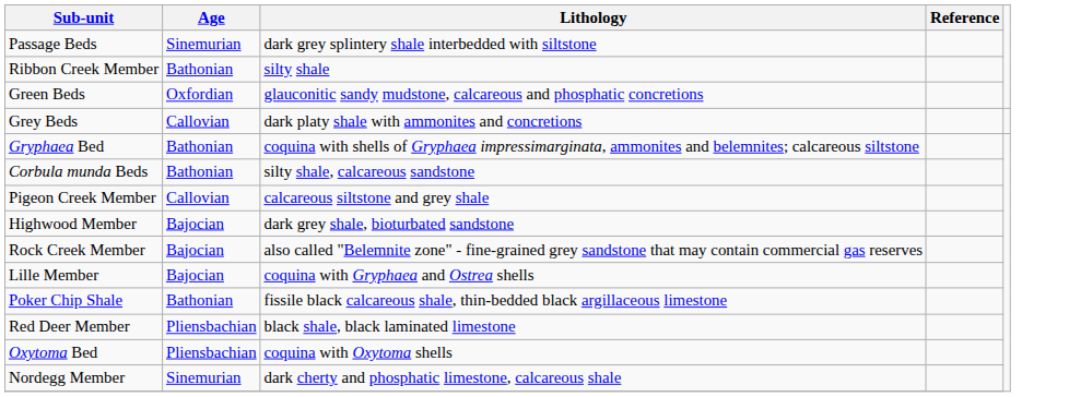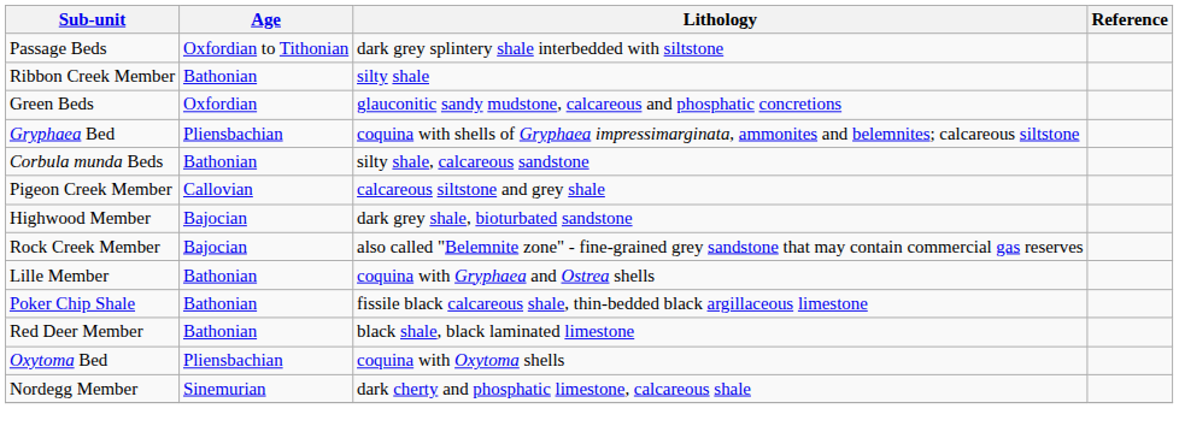 <table class="wikitable">
 <tr>
 <th><a href='#'>Sub-unit</a></th>
 <th><a href='#'>Age</a></th>
 <th>Lithology</th>
 <th>Reference</th>
 </tr>
 <tr>
 <td>Passage Beds</td>
-<td><a href='#'>Sinemurian</a></td>
+<td><a href='#'>Oxfordian</a> to <a href='#'>Tithonian</a></td>
 <td>dark grey splintery <a href='#'>shale</a> interbedded with <a href='#'>siltstone</a></td>
 <td></td>
 </tr>
 <tr>
 <td>Ribbon Creek Member</td>
 <td><a href='#'>Bathonian</a></td>
 <td><a href='#'>silty</a> <a href='#'>shale</a></td>
 <td></td>
 </tr>
 <tr>
 <td>Green Beds</td>
 <td><a href='#'>Oxfordian</a></td>
 <td><a href='#'>glauconitic</a> <a href='#'>sandy</a> <a href='#'>mudstone</a>, <a href='#'>calcareous</a> and <a href='#'>phosphatic</a> <a href='#'>concretions</a></td>
 <td></td>
 </tr>
 <tr>
-<td>Grey Beds</td>
-<td><a href='#'>Callovian</a></td>
-<td>dark platy <a href='#'>shale</a> with <a href='#'>ammonites</a> and <a href='#'>concretions</a></td>
-<td></td>
-<td></td>
-</tr>
-<tr>
 <td><em><a href='#'>Gryphaea</a></em> Bed</td>
-<td><a href='#'>Bathonian</a></td>
+<td><a href='#'>Pliensbachian</a></td>
 <td><a href='#'>coquina</a> with shells of <em><a href='#'>Gryphaea</a> impressimarginata</em>, <a href='#'>ammonites</a> and <a href='#'>belemnites</a>; calcareous <a href='#'>siltstone</a></td>
 <td></td>
 </tr>
 <tr>
 <td><em>Corbula munda</em> Beds</td>
 <td><a href='#'>Bathonian</a></td>
 <td>silty <a href='#'>shale</a>, <a href='#'>calcareous</a> <a href='#'>sandstone</a></td>
 <td></td>
 </tr>
 <tr>
 <td>Pigeon Creek Member</td>
 <td><a href='#'>Callovian</a></td>
 <td><a href='#'>calcareous</a> <a href='#'>siltstone</a> and grey <a href='#'>shale</a></td>
 <td></td>
 </tr>
 <tr>
 <td>Highwood Member</td>
 <td><a href='#'>Bajocian</a></td>
 <td>dark grey <a href='#'>shale</a>, <a href='#'>bioturbated</a> <a href='#'>sandstone</a></td>
 <td></td>
 </tr>
 <tr>
 <td>Rock Creek Member</td>
 <td><a href='#'>Bajocian</a></td>
 <td>also called "<a href='#'>Belemnite</a> zone" - fine-grained grey <a href='#'>sandstone</a> that may contain commercial <a href='#'>gas</a> reserves</td>
 <td></td>
 </tr>
 <tr>
 <td>Lille Member</td>
-<td><a href='#'>Bajocian</a></td>
+<td><a href='#'>Bathonian</a></td>
 <td><a href='#'>coquina</a> with <em><a href='#'>Gryphaea</a></em> and <em><a href='#'>Ostrea</a></em> shells</td>
 <td></td>
 </tr>
 <tr>
 <td><a href='#'>Poker Chip Shale</a></td>
 <td><a href='#'>Bathonian</a></td>
 <td>fissile black <a href='#'>calcareous</a> <a href='#'>shale</a>, thin-bedded black <a href='#'>argillaceous</a> <a href='#'>limestone</a></td>
 <td></td>
 </tr>
 <tr>
 <td>Red Deer Member</td>
-<td><a href='#'>Pliensbachian</a></td>
+<td><a href='#'>Bathonian</a></td>
 <td>black <a href='#'>shale</a>, black laminated <a href='#'>limestone</a></td>
 <td></td>
 </tr>
 <tr>
 <td><em><a href='#'>Oxytoma</a></em> Bed</td>
 <td><a href='#'>Pliensbachian</a></td>
 <td><a href='#'>coquina</a> with <em><a href='#'>Oxytoma</a></em> shells</td>
 <td></td>
 </tr>
 <tr>
 <td>Nordegg Member</td>
 <td><a href='#'>Sinemurian</a></td>
 <td>dark <a href='#'>cherty</a> and <a href='#'>phosphatic</a> <a href='#'>limestone</a>, <a href='#'>calcareous</a> <a href='#'>shale</a></td>
 <td></td>
 </tr>
 <tr>
 </tr>
 </table>
